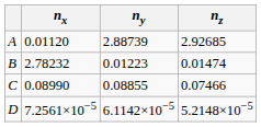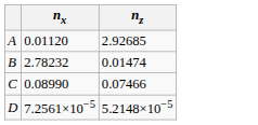 <table class="wikitable">
 <tr>
 <th></th>
 <th><em>n<sub>x</sub></em></th>
-<th><em>n<sub>y</sub></em></th>
 <th><em>n<sub>z</sub></em></th>
 </tr>
 <tr>
 <td><em>A</em></td>
 <td>0.01120</td>
-<td>2.88739</td>
 <td>2.92685</td>
 </tr>
 <tr>
 <td><em>B</em></td>
 <td>2.78232</td>
-<td>0.01223</td>
 <td>0.01474</td>
 </tr>
 <tr>
 <td><em>C</em></td>
 <td>0.08990</td>
-<td>0.08855</td>
 <td>0.07466</td>
 </tr>
 <tr>
 <td><em>D</em></td>
 <td>7.2561×10<sup>−5</sup></td>
-<td>6.1142×10<sup>−5</sup></td>
 <td>5.2148×10<sup>−5</sup></td>
 </tr>
 </table>
